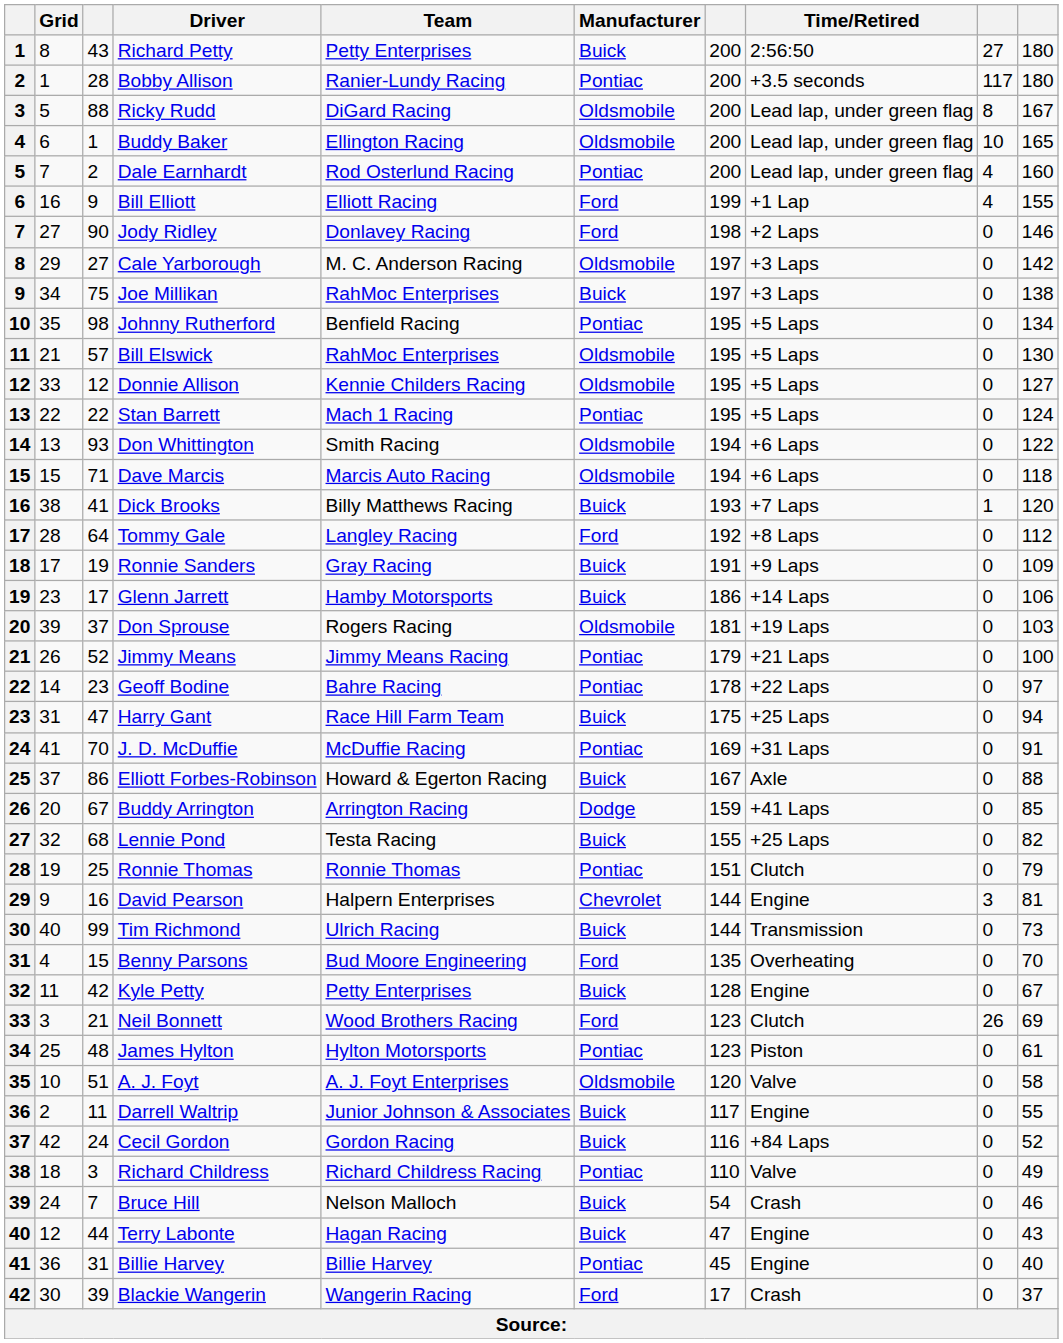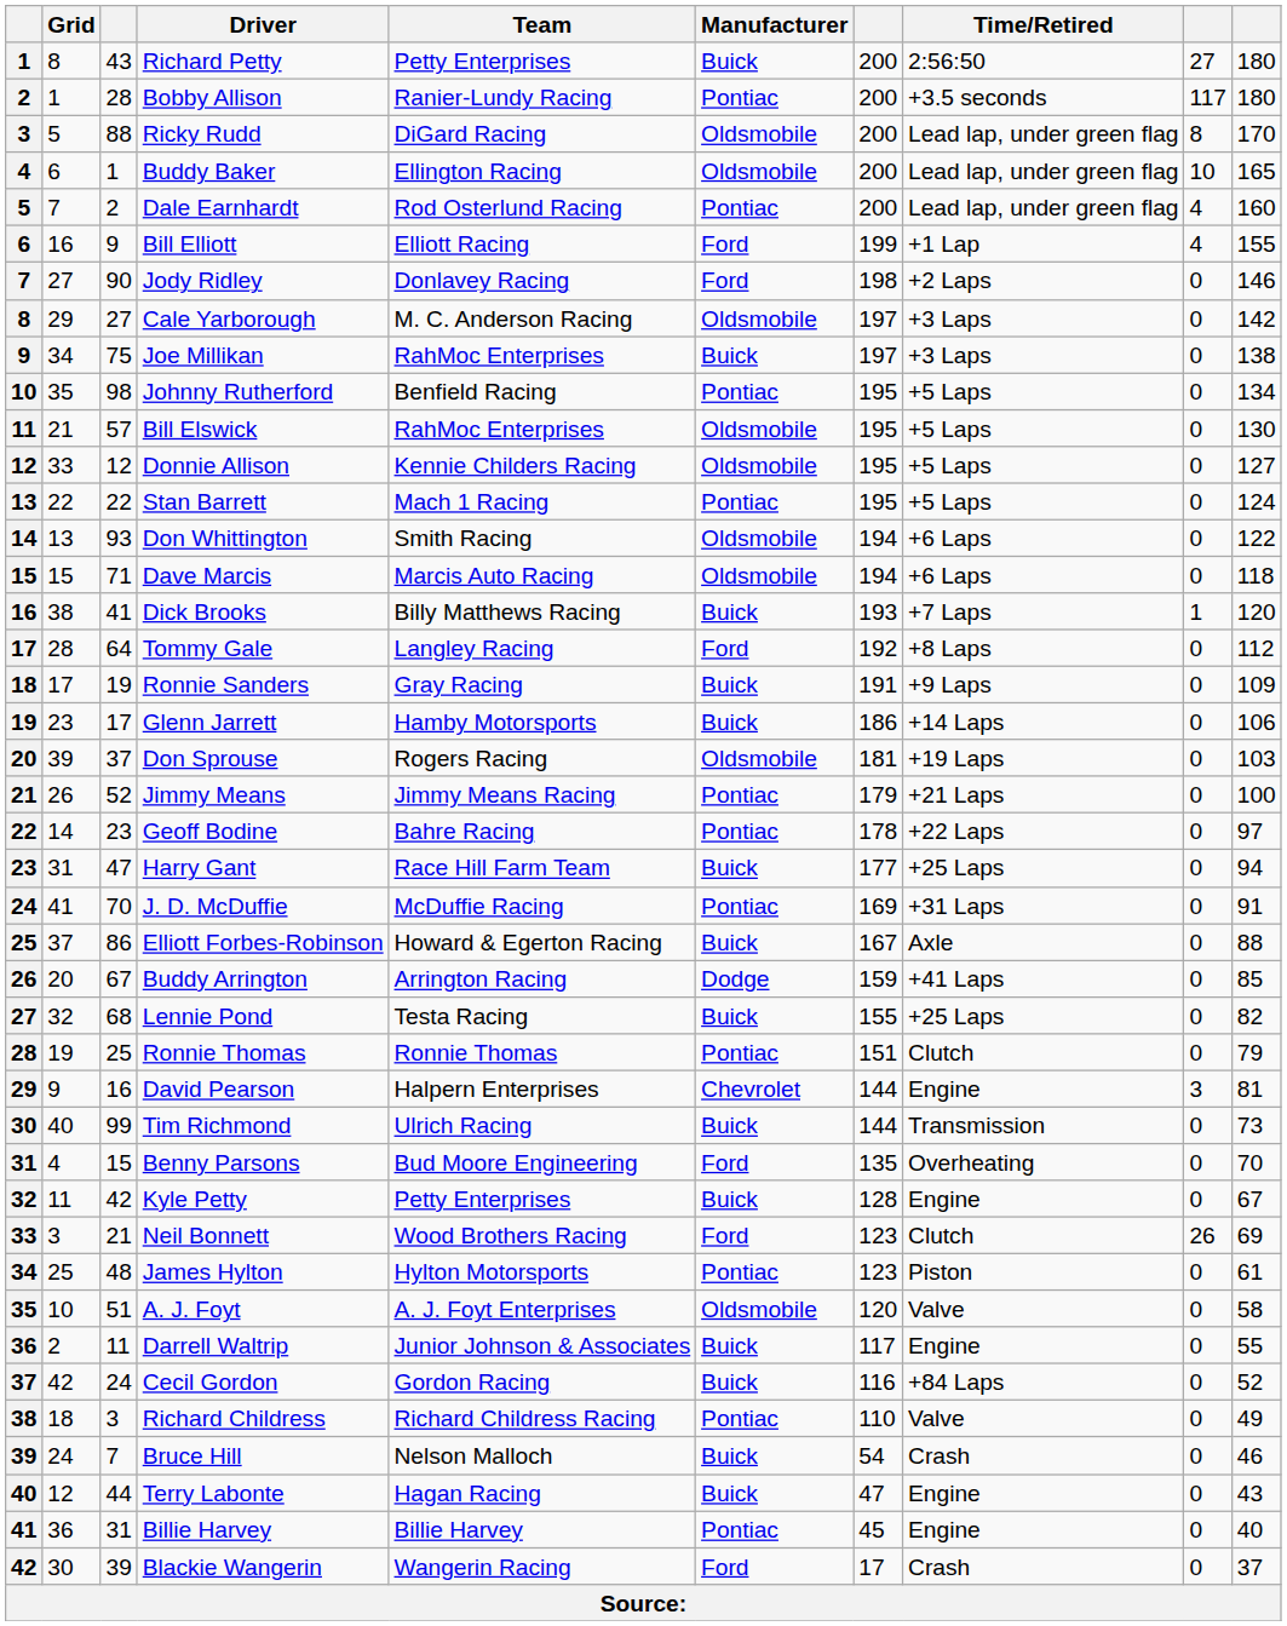 <table class="wikitable" style="font-size:95%">
 <tr>
 <th></th>
 <th>Grid</th>
 <th></th>
 <th>Driver</th>
 <th>Team</th>
 <th>Manufacturer</th>
 <th></th>
 <th>Time/Retired</th>
 <th></th>
 <th></th>
 </tr>
 <tr>
 <th>1</th>
 <td>8</td>
 <td>43</td>
 <td><a href='#'>Richard Petty</a></td>
 <td><a href='#'>Petty Enterprises</a></td>
 <td><a href='#'>Buick</a></td>
 <td>200</td>
 <td>2:56:50</td>
 <td>27</td>
 <td>180</td>
 </tr>
 <tr>
 <th>2</th>
 <td>1</td>
 <td>28</td>
 <td><a href='#'>Bobby Allison</a></td>
 <td><a href='#'>Ranier-Lundy Racing</a></td>
 <td><a href='#'>Pontiac</a></td>
 <td>200</td>
 <td>+3.5 seconds</td>
 <td>117</td>
 <td>180</td>
 </tr>
 <tr>
 <th>3</th>
 <td>5</td>
 <td>88</td>
 <td><a href='#'>Ricky Rudd</a></td>
 <td><a href='#'>DiGard Racing</a></td>
 <td><a href='#'>Oldsmobile</a></td>
 <td>200</td>
 <td>Lead lap, under green flag</td>
 <td>8</td>
-<td>167</td>
+<td>170</td>
 </tr>
 <tr>
 <th>4</th>
 <td>6</td>
 <td>1</td>
 <td><a href='#'>Buddy Baker</a></td>
 <td><a href='#'>Ellington Racing</a></td>
 <td><a href='#'>Oldsmobile</a></td>
 <td>200</td>
 <td>Lead lap, under green flag</td>
 <td>10</td>
 <td>165</td>
 </tr>
 <tr>
 <th>5</th>
 <td>7</td>
 <td>2</td>
 <td><a href='#'>Dale Earnhardt</a></td>
 <td><a href='#'>Rod Osterlund Racing</a></td>
 <td><a href='#'>Pontiac</a></td>
 <td>200</td>
 <td>Lead lap, under green flag</td>
 <td>4</td>
 <td>160</td>
 </tr>
 <tr>
 <th>6</th>
 <td>16</td>
 <td>9</td>
 <td><a href='#'>Bill Elliott</a></td>
 <td><a href='#'>Elliott Racing</a></td>
 <td><a href='#'>Ford</a></td>
 <td>199</td>
 <td>+1 Lap</td>
 <td>4</td>
 <td>155</td>
 </tr>
 <tr>
 <th>7</th>
 <td>27</td>
 <td>90</td>
 <td><a href='#'>Jody Ridley</a></td>
 <td><a href='#'>Donlavey Racing</a></td>
 <td><a href='#'>Ford</a></td>
 <td>198</td>
 <td>+2 Laps</td>
 <td>0</td>
 <td>146</td>
 </tr>
 <tr>
 <th>8</th>
 <td>29</td>
 <td>27</td>
 <td><a href='#'>Cale Yarborough</a></td>
 <td>M. C. Anderson Racing</td>
 <td><a href='#'>Oldsmobile</a></td>
 <td>197</td>
 <td>+3 Laps</td>
 <td>0</td>
 <td>142</td>
 </tr>
 <tr>
 <th>9</th>
 <td>34</td>
 <td>75</td>
 <td><a href='#'>Joe Millikan</a></td>
 <td><a href='#'>RahMoc Enterprises</a></td>
 <td><a href='#'>Buick</a></td>
 <td>197</td>
 <td>+3 Laps</td>
 <td>0</td>
 <td>138</td>
 </tr>
 <tr>
 <th>10</th>
 <td>35</td>
 <td>98</td>
 <td><a href='#'>Johnny Rutherford</a></td>
 <td>Benfield Racing</td>
 <td><a href='#'>Pontiac</a></td>
 <td>195</td>
 <td>+5 Laps</td>
 <td>0</td>
 <td>134</td>
 </tr>
 <tr>
 <th>11</th>
 <td>21</td>
 <td>57</td>
 <td><a href='#'>Bill Elswick</a></td>
 <td><a href='#'>RahMoc Enterprises</a></td>
 <td><a href='#'>Oldsmobile</a></td>
 <td>195</td>
 <td>+5 Laps</td>
 <td>0</td>
 <td>130</td>
 </tr>
 <tr>
 <th>12</th>
 <td>33</td>
 <td>12</td>
 <td><a href='#'>Donnie Allison</a></td>
 <td><a href='#'>Kennie Childers Racing</a></td>
 <td><a href='#'>Oldsmobile</a></td>
 <td>195</td>
 <td>+5 Laps</td>
 <td>0</td>
 <td>127</td>
 </tr>
 <tr>
 <th>13</th>
 <td>22</td>
 <td>22</td>
 <td><a href='#'>Stan Barrett</a></td>
 <td><a href='#'>Mach 1 Racing</a></td>
 <td><a href='#'>Pontiac</a></td>
 <td>195</td>
 <td>+5 Laps</td>
 <td>0</td>
 <td>124</td>
 </tr>
 <tr>
 <th>14</th>
 <td>13</td>
 <td>93</td>
 <td><a href='#'>Don Whittington</a></td>
 <td>Smith Racing</td>
 <td><a href='#'>Oldsmobile</a></td>
 <td>194</td>
 <td>+6 Laps</td>
 <td>0</td>
 <td>122</td>
 </tr>
 <tr>
 <th>15</th>
 <td>15</td>
 <td>71</td>
 <td><a href='#'>Dave Marcis</a></td>
 <td><a href='#'>Marcis Auto Racing</a></td>
 <td><a href='#'>Oldsmobile</a></td>
 <td>194</td>
 <td>+6 Laps</td>
 <td>0</td>
 <td>118</td>
 </tr>
 <tr>
 <th>16</th>
 <td>38</td>
 <td>41</td>
 <td><a href='#'>Dick Brooks</a></td>
 <td>Billy Matthews Racing</td>
 <td><a href='#'>Buick</a></td>
 <td>193</td>
 <td>+7 Laps</td>
 <td>1</td>
 <td>120</td>
 </tr>
 <tr>
 <th>17</th>
 <td>28</td>
 <td>64</td>
 <td><a href='#'>Tommy Gale</a></td>
 <td><a href='#'>Langley Racing</a></td>
 <td><a href='#'>Ford</a></td>
 <td>192</td>
 <td>+8 Laps</td>
 <td>0</td>
 <td>112</td>
 </tr>
 <tr>
 <th>18</th>
 <td>17</td>
 <td>19</td>
 <td><a href='#'>Ronnie Sanders</a></td>
 <td><a href='#'>Gray Racing</a></td>
 <td><a href='#'>Buick</a></td>
 <td>191</td>
 <td>+9 Laps</td>
 <td>0</td>
 <td>109</td>
 </tr>
 <tr>
 <th>19</th>
 <td>23</td>
 <td>17</td>
 <td><a href='#'>Glenn Jarrett</a></td>
 <td><a href='#'>Hamby Motorsports</a></td>
 <td><a href='#'>Buick</a></td>
 <td>186</td>
 <td>+14 Laps</td>
 <td>0</td>
 <td>106</td>
 </tr>
 <tr>
 <th>20</th>
 <td>39</td>
 <td>37</td>
 <td><a href='#'>Don Sprouse</a></td>
 <td>Rogers Racing</td>
 <td><a href='#'>Oldsmobile</a></td>
 <td>181</td>
 <td>+19 Laps</td>
 <td>0</td>
 <td>103</td>
 </tr>
 <tr>
 <th>21</th>
 <td>26</td>
 <td>52</td>
 <td><a href='#'>Jimmy Means</a></td>
 <td><a href='#'>Jimmy Means Racing</a></td>
 <td><a href='#'>Pontiac</a></td>
 <td>179</td>
 <td>+21 Laps</td>
 <td>0</td>
 <td>100</td>
 </tr>
 <tr>
 <th>22</th>
 <td>14</td>
 <td>23</td>
 <td><a href='#'>Geoff Bodine</a></td>
 <td><a href='#'>Bahre Racing</a></td>
 <td><a href='#'>Pontiac</a></td>
 <td>178</td>
 <td>+22 Laps</td>
 <td>0</td>
 <td>97</td>
 </tr>
 <tr>
 <th>23</th>
 <td>31</td>
 <td>47</td>
 <td><a href='#'>Harry Gant</a></td>
 <td><a href='#'>Race Hill Farm Team</a></td>
 <td><a href='#'>Buick</a></td>
-<td>175</td>
+<td>177</td>
 <td>+25 Laps</td>
 <td>0</td>
 <td>94</td>
 </tr>
 <tr>
 <th>24</th>
 <td>41</td>
 <td>70</td>
 <td><a href='#'>J. D. McDuffie</a></td>
 <td><a href='#'>McDuffie Racing</a></td>
 <td><a href='#'>Pontiac</a></td>
 <td>169</td>
 <td>+31 Laps</td>
 <td>0</td>
 <td>91</td>
 </tr>
 <tr>
 <th>25</th>
 <td>37</td>
 <td>86</td>
 <td><a href='#'>Elliott Forbes-Robinson</a></td>
 <td>Howard & Egerton Racing</td>
 <td><a href='#'>Buick</a></td>
 <td>167</td>
 <td>Axle</td>
 <td>0</td>
 <td>88</td>
 </tr>
 <tr>
 <th>26</th>
 <td>20</td>
 <td>67</td>
 <td><a href='#'>Buddy Arrington</a></td>
 <td><a href='#'>Arrington Racing</a></td>
 <td><a href='#'>Dodge</a></td>
 <td>159</td>
 <td>+41 Laps</td>
 <td>0</td>
 <td>85</td>
 </tr>
 <tr>
 <th>27</th>
 <td>32</td>
 <td>68</td>
 <td><a href='#'>Lennie Pond</a></td>
 <td>Testa Racing</td>
 <td><a href='#'>Buick</a></td>
 <td>155</td>
 <td>+25 Laps</td>
 <td>0</td>
 <td>82</td>
 </tr>
 <tr>
 <th>28</th>
 <td>19</td>
 <td>25</td>
 <td><a href='#'>Ronnie Thomas</a></td>
 <td><a href='#'>Ronnie Thomas</a></td>
 <td><a href='#'>Pontiac</a></td>
 <td>151</td>
 <td>Clutch</td>
 <td>0</td>
 <td>79</td>
 </tr>
 <tr>
 <th>29</th>
 <td>9</td>
 <td>16</td>
 <td><a href='#'>David Pearson</a></td>
 <td>Halpern Enterprises</td>
 <td><a href='#'>Chevrolet</a></td>
 <td>144</td>
 <td>Engine</td>
 <td>3</td>
 <td>81</td>
 </tr>
 <tr>
 <th>30</th>
 <td>40</td>
 <td>99</td>
 <td><a href='#'>Tim Richmond</a></td>
 <td><a href='#'>Ulrich Racing</a></td>
 <td><a href='#'>Buick</a></td>
 <td>144</td>
 <td>Transmission</td>
 <td>0</td>
 <td>73</td>
 </tr>
 <tr>
 <th>31</th>
 <td>4</td>
 <td>15</td>
 <td><a href='#'>Benny Parsons</a></td>
 <td><a href='#'>Bud Moore Engineering</a></td>
 <td><a href='#'>Ford</a></td>
 <td>135</td>
 <td>Overheating</td>
 <td>0</td>
 <td>70</td>
 </tr>
 <tr>
 <th>32</th>
 <td>11</td>
 <td>42</td>
 <td><a href='#'>Kyle Petty</a></td>
 <td><a href='#'>Petty Enterprises</a></td>
 <td><a href='#'>Buick</a></td>
 <td>128</td>
 <td>Engine</td>
 <td>0</td>
 <td>67</td>
 </tr>
 <tr>
 <th>33</th>
 <td>3</td>
 <td>21</td>
 <td><a href='#'>Neil Bonnett</a></td>
 <td><a href='#'>Wood Brothers Racing</a></td>
 <td><a href='#'>Ford</a></td>
 <td>123</td>
 <td>Clutch</td>
 <td>26</td>
 <td>69</td>
 </tr>
 <tr>
 <th>34</th>
 <td>25</td>
 <td>48</td>
 <td><a href='#'>James Hylton</a></td>
 <td><a href='#'>Hylton Motorsports</a></td>
 <td><a href='#'>Pontiac</a></td>
 <td>123</td>
 <td>Piston</td>
 <td>0</td>
 <td>61</td>
 </tr>
 <tr>
 <th>35</th>
 <td>10</td>
 <td>51</td>
 <td><a href='#'>A. J. Foyt</a></td>
 <td><a href='#'>A. J. Foyt Enterprises</a></td>
 <td><a href='#'>Oldsmobile</a></td>
 <td>120</td>
 <td>Valve</td>
 <td>0</td>
 <td>58</td>
 </tr>
 <tr>
 <th>36</th>
 <td>2</td>
 <td>11</td>
 <td><a href='#'>Darrell Waltrip</a></td>
 <td><a href='#'>Junior Johnson & Associates</a></td>
 <td><a href='#'>Buick</a></td>
 <td>117</td>
 <td>Engine</td>
 <td>0</td>
 <td>55</td>
 </tr>
 <tr>
 <th>37</th>
 <td>42</td>
 <td>24</td>
 <td><a href='#'>Cecil Gordon</a></td>
 <td><a href='#'>Gordon Racing</a></td>
 <td><a href='#'>Buick</a></td>
 <td>116</td>
 <td>+84 Laps</td>
 <td>0</td>
 <td>52</td>
 </tr>
 <tr>
 <th>38</th>
 <td>18</td>
 <td>3</td>
 <td><a href='#'>Richard Childress</a></td>
 <td><a href='#'>Richard Childress Racing</a></td>
 <td><a href='#'>Pontiac</a></td>
 <td>110</td>
 <td>Valve</td>
 <td>0</td>
 <td>49</td>
 </tr>
 <tr>
 <th>39</th>
 <td>24</td>
 <td>7</td>
 <td><a href='#'>Bruce Hill</a></td>
 <td>Nelson Malloch</td>
 <td><a href='#'>Buick</a></td>
 <td>54</td>
 <td>Crash</td>
 <td>0</td>
 <td>46</td>
 </tr>
 <tr>
 <th>40</th>
 <td>12</td>
 <td>44</td>
 <td><a href='#'>Terry Labonte</a></td>
 <td><a href='#'>Hagan Racing</a></td>
 <td><a href='#'>Buick</a></td>
 <td>47</td>
 <td>Engine</td>
 <td>0</td>
 <td>43</td>
 </tr>
 <tr>
 <th>41</th>
 <td>36</td>
 <td>31</td>
 <td><a href='#'>Billie Harvey</a></td>
 <td><a href='#'>Billie Harvey</a></td>
 <td><a href='#'>Pontiac</a></td>
 <td>45</td>
 <td>Engine</td>
 <td>0</td>
 <td>40</td>
 </tr>
 <tr>
 <th>42</th>
 <td>30</td>
 <td>39</td>
 <td><a href='#'>Blackie Wangerin</a></td>
 <td><a href='#'>Wangerin Racing</a></td>
 <td><a href='#'>Ford</a></td>
 <td>17</td>
 <td>Crash</td>
 <td>0</td>
 <td>37</td>
 </tr>
 <tr>
 <th colspan=10>Source:</th>
 </tr>
 </table>
